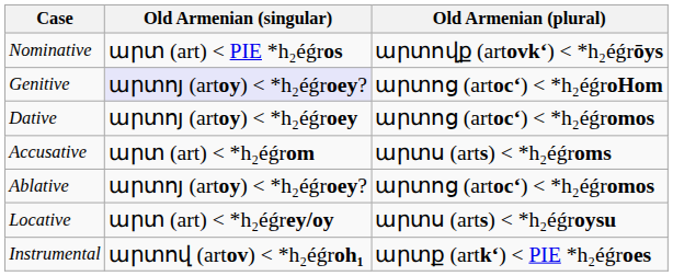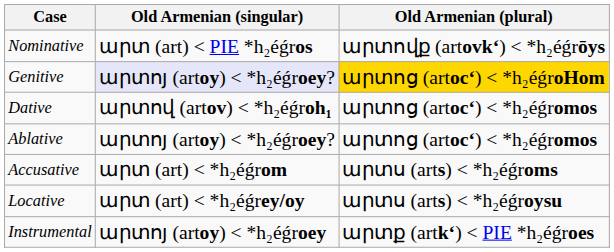 <table class="wikitable sortable">
 <tr>
 <th>Case</th>
 <th>Old Armenian (singular)</th>
 <th>Old Armenian (plural)</th>
 </tr>
 <tr>
 <td><em>Nominative</em></td>
 <td><big>արտ (art) < <a href='#'>PIE</a> *h₂éǵr<strong>os</strong></big></td>
 <td><big>արտովք (art<strong>ovkʻ</strong>) < *h₂éǵr<strong>ōys</strong></big></td>
 </tr>
 <tr>
 <td><em>Genitive</em></td>
 <td style="background: lavender;"><big>արտոյ (art<strong>oy</strong>) < *h₂éǵr<strong>oey</strong>?</big></td>
-<td><big>արտոց (art<strong>ocʻ</strong>) < *h₂éǵr<strong>oHom</strong></big></td>
+<td style="background: gold;"><big>արտոց (art<strong>ocʻ</strong>) < *h₂éǵr<strong>oHom</strong></big></td>
 </tr>
 <tr>
 <td><em>Dative</em></td>
-<td><big>արտոյ (art<strong>oy</strong>) < *h₂éǵr<strong>oey</strong></big></td>
+<td><big>արտով (art<strong>ov</strong>) < *h₂éǵr<strong>oh₁</strong></big></td>
+<td><big>արտոց (art<strong>ocʻ</strong>) < *h₂éǵr<strong>omos</strong></big></td>
+</tr>
+<tr>
+<td><em>Ablative</em></td>
+<td><big>արտոյ (art<strong>oy</strong>) < *h₂éǵr<strong>oey</strong>?</big></td>
 <td><big>արտոց (art<strong>ocʻ</strong>) < *h₂éǵr<strong>omos</strong></big></td>
 </tr>
 <tr>
 <td><em>Accusative</em></td>
 <td><big>արտ (art) < *h₂éǵr<strong>om</strong></big></td>
 <td><big>արտս (art<strong>s</strong>) < *h₂éǵr<strong>oms</strong></big></td>
 </tr>
 <tr>
-<td><em>Ablative</em></td>
-<td><big>արտոյ (art<strong>oy</strong>) < *h₂éǵr<strong>oey</strong>?</big></td>
-<td><big>արտոց (art<strong>ocʻ</strong>) < *h₂éǵr<strong>omos</strong></big></td>
-</tr>
-<tr>
 <td><em>Locative</em></td>
 <td><big>արտ (art) < *h₂éǵr<strong>ey/oy</strong></big></td>
 <td><big>արտս (art<strong>s</strong>) < *h₂éǵr<strong>oysu</strong></big></td>
 </tr>
 <tr>
 <td><em>Instrumental</em></td>
-<td><big>արտով (art<strong>ov</strong>) < *h₂éǵr<strong>oh₁</strong></big></td>
+<td><big>արտոյ (art<strong>oy</strong>) < *h₂éǵr<strong>oey</strong></big></td>
 <td><big>արտք (art<strong>kʻ</strong>) < <a href='#'>PIE</a> *h₂éǵr<strong>oes</strong></big></td>
 </tr>
 </table>
